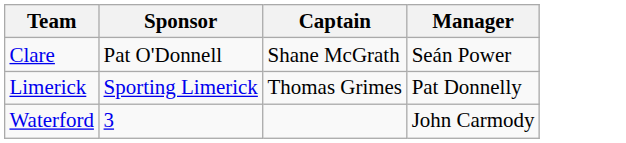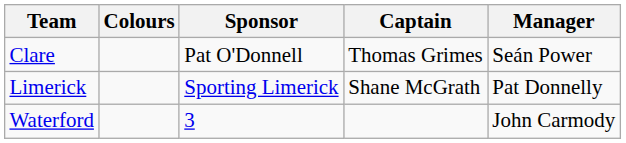 <table class="wikitable">
 <tr>
 <th>Team</th>
+<th>Colours</th>
 <th>Sponsor</th>
 <th>Captain</th>
 <th>Manager</th>
 </tr>
 <tr>
 <td><a href='#'>Clare</a></td>
+<td></td>
 <td>Pat O'Donnell</td>
-<td>Shane McGrath</td>
+<td>Thomas Grimes</td>
 <td>Seán Power</td>
 </tr>
 <tr>
 <td><a href='#'>Limerick</a></td>
+<td></td>
 <td><a href='#'>Sporting Limerick</a></td>
-<td>Thomas Grimes</td>
+<td>Shane McGrath</td>
 <td>Pat Donnelly</td>
 </tr>
 <tr>
 <td><a href='#'>Waterford</a></td>
+<td></td>
 <td><a href='#'>3</a></td>
 <td></td>
 <td>John Carmody</td>
 </tr>
 </table>
